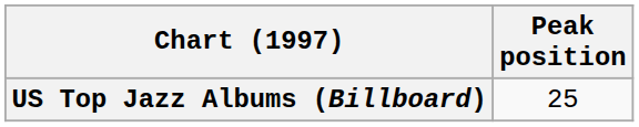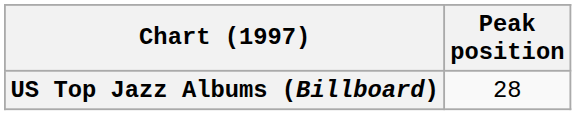 <table class="wikitable plainrowheaders" style="text-align:center">
 <tr>
 <th scope="col">Chart (1997)</th>
 <th scope="col">Peak<br>position</th>
 </tr>
 <tr>
 <th scope="row">US Top Jazz Albums (<em>Billboard</em>)</th>
-<td>25</td>
+<td>28</td>
 </tr>
 </table>
